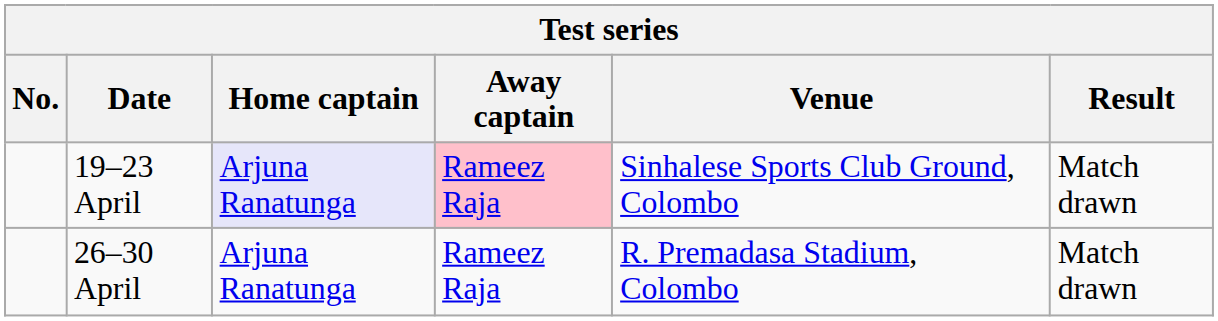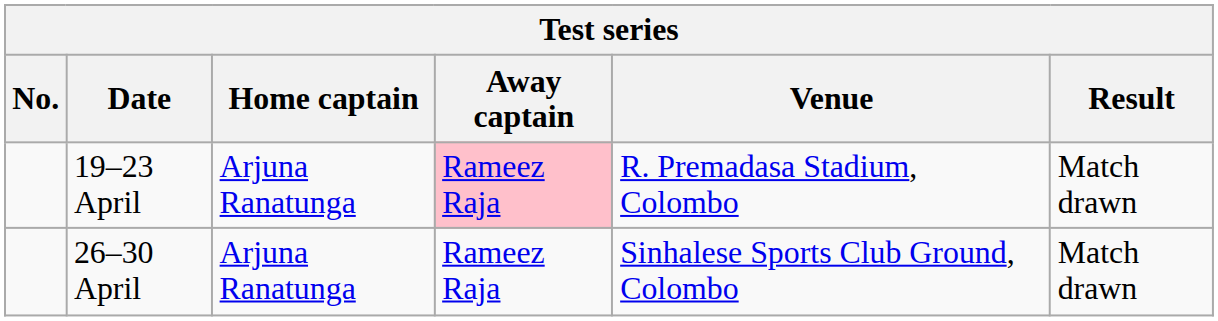 <table class="wikitable">
 <tr>
 <th colspan="9">Test series</th>
 </tr>
 <tr>
 <th>No.</th>
 <th>Date</th>
 <th>Home captain</th>
 <th>Away captain</th>
 <th>Venue</th>
 <th>Result</th>
 </tr>
 <tr>
 <td></td>
 <td>19–23 April</td>
-<td style="background: lavender;"><a href='#'>Arjuna Ranatunga</a></td>
+<td><a href='#'>Arjuna Ranatunga</a></td>
 <td style="background: pink;"><a href='#'>Rameez Raja</a></td>
-<td><a href='#'>Sinhalese Sports Club Ground</a>, <a href='#'>Colombo</a></td>
+<td><a href='#'>R. Premadasa Stadium</a>, <a href='#'>Colombo</a></td>
 <td>Match drawn</td>
 </tr>
 <tr>
 <td></td>
 <td>26–30 April</td>
 <td><a href='#'>Arjuna Ranatunga</a></td>
 <td><a href='#'>Rameez Raja</a></td>
-<td><a href='#'>R. Premadasa Stadium</a>, <a href='#'>Colombo</a></td>
+<td><a href='#'>Sinhalese Sports Club Ground</a>, <a href='#'>Colombo</a></td>
 <td>Match drawn</td>
 </tr>
 </table>
